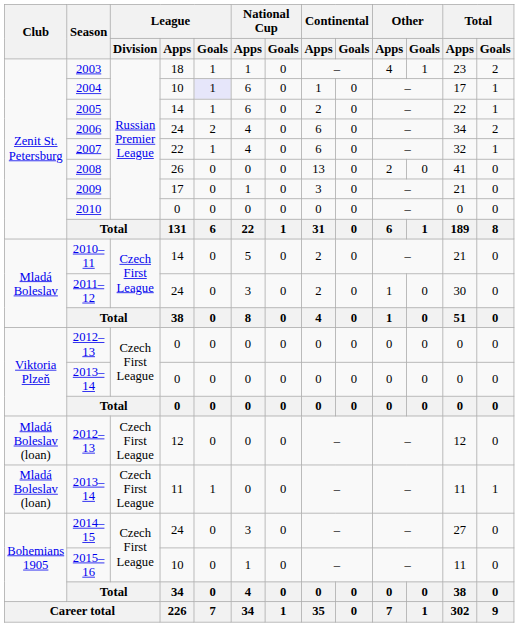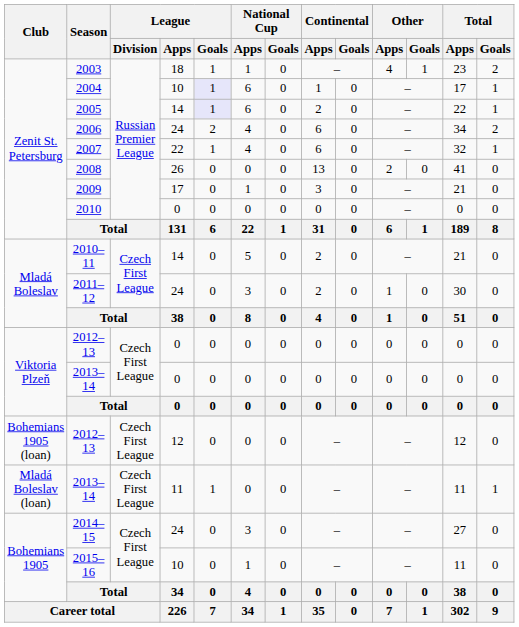 <table class="wikitable" style="text-align: center">
 <tr>
 <th rowspan="2">Club</th>
 <th rowspan="2">Season</th>
 <th colspan="3">League</th>
 <th colspan="2">National Cup</th>
 <th colspan="2">Continental</th>
 <th colspan="2">Other</th>
 <th colspan="2">Total</th>
 </tr>
 <tr>
 <th>Division</th>
 <th>Apps</th>
 <th>Goals</th>
 <th>Apps</th>
 <th>Goals</th>
 <th>Apps</th>
 <th>Goals</th>
 <th>Apps</th>
 <th>Goals</th>
 <th>Apps</th>
 <th>Goals</th>
 </tr>
 <tr>
 <td rowspan="9"><a href='#'>Zenit St. Petersburg</a></td>
 <td><a href='#'>2003</a></td>
 <td rowspan="8"><a href='#'>Russian Premier League</a></td>
 <td>18</td>
 <td>1</td>
 <td>1</td>
 <td>0</td>
 <td colspan="2">–</td>
 <td>4</td>
 <td>1</td>
 <td>23</td>
 <td>2</td>
 </tr>
 <tr>
 <td><a href='#'>2004</a></td>
 <td>10</td>
 <td style="background: lavender;">1</td>
 <td>6</td>
 <td>0</td>
 <td>1</td>
 <td>0</td>
 <td colspan="2">–</td>
 <td>17</td>
 <td>1</td>
 </tr>
 <tr>
 <td><a href='#'>2005</a></td>
 <td>14</td>
-<td>1</td>
+<td style="background: lavender;">1</td>
 <td>6</td>
 <td>0</td>
 <td>2</td>
 <td>0</td>
 <td colspan="2">–</td>
 <td>22</td>
 <td>1</td>
 </tr>
 <tr>
 <td><a href='#'>2006</a></td>
 <td>24</td>
 <td>2</td>
 <td>4</td>
 <td>0</td>
 <td>6</td>
 <td>0</td>
 <td colspan="2">–</td>
 <td>34</td>
 <td>2</td>
 </tr>
 <tr>
 <td><a href='#'>2007</a></td>
 <td>22</td>
 <td>1</td>
 <td>4</td>
 <td>0</td>
 <td>6</td>
 <td>0</td>
 <td colspan="2">–</td>
 <td>32</td>
 <td>1</td>
 </tr>
 <tr>
 <td><a href='#'>2008</a></td>
 <td>26</td>
 <td>0</td>
 <td>0</td>
 <td>0</td>
 <td>13</td>
 <td>0</td>
 <td>2</td>
 <td>0</td>
 <td>41</td>
 <td>0</td>
 </tr>
 <tr>
 <td><a href='#'>2009</a></td>
 <td>17</td>
 <td>0</td>
 <td>1</td>
 <td>0</td>
 <td>3</td>
 <td>0</td>
 <td colspan="2">–</td>
 <td>21</td>
 <td>0</td>
 </tr>
 <tr>
 <td><a href='#'>2010</a></td>
 <td>0</td>
 <td>0</td>
 <td>0</td>
 <td>0</td>
 <td>0</td>
 <td>0</td>
 <td colspan="2">–</td>
 <td>0</td>
 <td>0</td>
 </tr>
 <tr>
 <th colspan="2">Total</th>
 <th>131</th>
 <th>6</th>
 <th>22</th>
 <th>1</th>
 <th>31</th>
 <th>0</th>
 <th>6</th>
 <th>1</th>
 <th>189</th>
 <th>8</th>
 </tr>
 <tr>
 <td rowspan="3"><a href='#'>Mladá Boleslav</a></td>
 <td><a href='#'>2010–11</a></td>
 <td rowspan="2"><a href='#'>Czech First League</a></td>
 <td>14</td>
 <td>0</td>
 <td>5</td>
 <td>0</td>
 <td>2</td>
 <td>0</td>
 <td colspan="2">–</td>
 <td>21</td>
 <td>0</td>
 </tr>
 <tr>
 <td><a href='#'>2011–12</a></td>
 <td>24</td>
 <td>0</td>
 <td>3</td>
 <td>0</td>
 <td>2</td>
 <td>0</td>
 <td>1</td>
 <td>0</td>
 <td>30</td>
 <td>0</td>
 </tr>
 <tr>
 <th colspan="2">Total</th>
 <th>38</th>
 <th>0</th>
 <th>8</th>
 <th>0</th>
 <th>4</th>
 <th>0</th>
 <th>1</th>
 <th>0</th>
 <th>51</th>
 <th>0</th>
 </tr>
 <tr>
 <td rowspan="3"><a href='#'>Viktoria Plzeň</a></td>
 <td><a href='#'>2012–13</a></td>
 <td rowspan="2">Czech First League</td>
 <td>0</td>
 <td>0</td>
 <td>0</td>
 <td>0</td>
 <td>0</td>
 <td>0</td>
 <td>0</td>
 <td>0</td>
 <td>0</td>
 <td>0</td>
 </tr>
 <tr>
 <td><a href='#'>2013–14</a></td>
 <td>0</td>
 <td>0</td>
 <td>0</td>
 <td>0</td>
 <td>0</td>
 <td>0</td>
 <td>0</td>
 <td>0</td>
 <td>0</td>
 <td>0</td>
 </tr>
 <tr>
 <th colspan="2">Total</th>
 <th>0</th>
 <th>0</th>
 <th>0</th>
 <th>0</th>
 <th>0</th>
 <th>0</th>
 <th>0</th>
 <th>0</th>
 <th>0</th>
 <th>0</th>
 </tr>
 <tr>
-<td><a href='#'>Mladá Boleslav</a> (loan)</td>
+<td><a href='#'>Bohemians 1905</a> (loan)</td>
 <td><a href='#'>2012–13</a></td>
 <td>Czech First League</td>
 <td>12</td>
 <td>0</td>
 <td>0</td>
 <td>0</td>
 <td colspan="2">–</td>
 <td colspan="2">–</td>
 <td>12</td>
 <td>0</td>
 </tr>
 <tr>
 <td><a href='#'>Mladá Boleslav</a> (loan)</td>
 <td><a href='#'>2013–14</a></td>
 <td>Czech First League</td>
 <td>11</td>
 <td>1</td>
 <td>0</td>
 <td>0</td>
 <td colspan="2">–</td>
 <td colspan="2">–</td>
 <td>11</td>
 <td>1</td>
 </tr>
 <tr>
 <td rowspan="3"><a href='#'>Bohemians 1905</a></td>
 <td><a href='#'>2014–15</a></td>
 <td rowspan="2">Czech First League</td>
 <td>24</td>
 <td>0</td>
 <td>3</td>
 <td>0</td>
 <td colspan="2">–</td>
 <td colspan="2">–</td>
 <td>27</td>
 <td>0</td>
 </tr>
 <tr>
 <td><a href='#'>2015–16</a></td>
 <td>10</td>
 <td>0</td>
 <td>1</td>
 <td>0</td>
 <td colspan="2">–</td>
 <td colspan="2">–</td>
 <td>11</td>
 <td>0</td>
 </tr>
 <tr>
 <th colspan="2">Total</th>
 <th>34</th>
 <th>0</th>
 <th>4</th>
 <th>0</th>
 <th>0</th>
 <th>0</th>
 <th>0</th>
 <th>0</th>
 <th>38</th>
 <th>0</th>
 </tr>
 <tr>
 <th colspan="3">Career total</th>
 <th>226</th>
 <th>7</th>
 <th>34</th>
 <th>1</th>
 <th>35</th>
 <th>0</th>
 <th>7</th>
 <th>1</th>
 <th>302</th>
 <th>9</th>
 </tr>
 </table>
